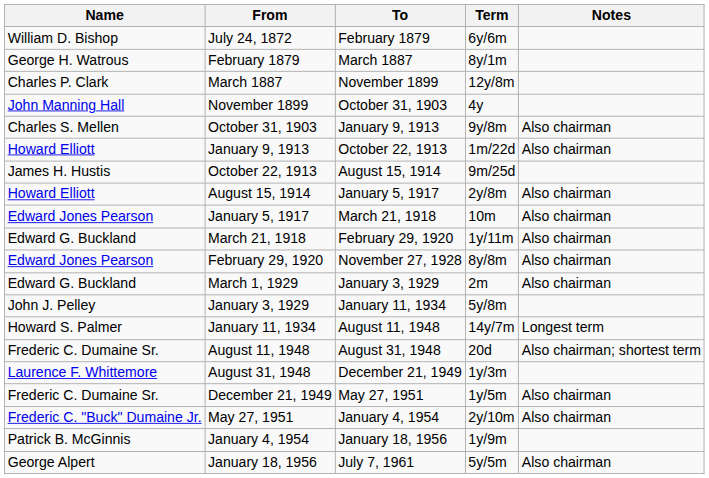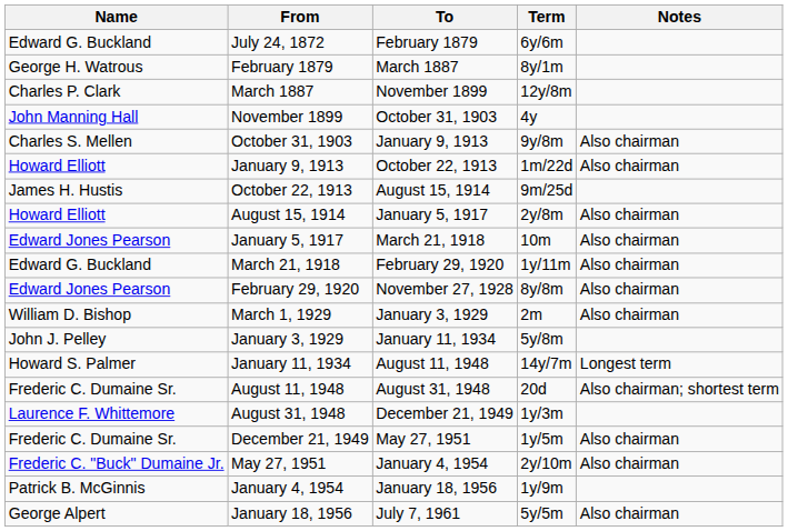 <table class="wikitable">
 <tr>
 <th>Name</th>
 <th>From</th>
 <th>To</th>
 <th>Term</th>
 <th>Notes</th>
 </tr>
 <tr>
-<td>William D. Bishop</td>
+<td>Edward G. Buckland</td>
 <td>July 24, 1872</td>
 <td>February 1879</td>
 <td>6y/6m</td>
 <td></td>
 </tr>
 <tr>
 <td>George H. Watrous</td>
 <td>February 1879</td>
 <td>March 1887</td>
 <td>8y/1m</td>
 <td></td>
 </tr>
 <tr>
 <td>Charles P. Clark</td>
 <td>March 1887</td>
 <td>November 1899</td>
 <td>12y/8m</td>
 <td></td>
 </tr>
 <tr>
 <td><a href='#'>John Manning Hall</a></td>
 <td>November 1899</td>
 <td>October 31, 1903</td>
 <td>4y</td>
 <td></td>
 </tr>
 <tr>
 <td>Charles S. Mellen</td>
 <td>October 31, 1903</td>
 <td>January 9, 1913</td>
 <td>9y/8m</td>
 <td>Also chairman</td>
 </tr>
 <tr>
 <td><a href='#'>Howard Elliott</a></td>
 <td>January 9, 1913</td>
 <td>October 22, 1913</td>
 <td>1m/22d</td>
 <td>Also chairman</td>
 </tr>
 <tr>
 <td>James H. Hustis</td>
 <td>October 22, 1913</td>
 <td>August 15, 1914</td>
 <td>9m/25d</td>
 <td></td>
 </tr>
 <tr>
 <td><a href='#'>Howard Elliott</a></td>
 <td>August 15, 1914</td>
 <td>January 5, 1917</td>
 <td>2y/8m</td>
 <td>Also chairman</td>
 </tr>
 <tr>
 <td><a href='#'>Edward Jones Pearson</a></td>
 <td>January 5, 1917</td>
 <td>March 21, 1918</td>
 <td>10m</td>
 <td>Also chairman</td>
 </tr>
 <tr>
 <td>Edward G. Buckland</td>
 <td>March 21, 1918</td>
 <td>February 29, 1920</td>
 <td>1y/11m</td>
 <td>Also chairman</td>
 </tr>
 <tr>
 <td><a href='#'>Edward Jones Pearson</a></td>
 <td>February 29, 1920</td>
 <td>November 27, 1928</td>
 <td>8y/8m</td>
 <td>Also chairman</td>
 </tr>
 <tr>
-<td>Edward G. Buckland</td>
+<td>William D. Bishop</td>
 <td>March 1, 1929</td>
 <td>January 3, 1929</td>
 <td>2m</td>
 <td>Also chairman</td>
 </tr>
 <tr>
 <td>John J. Pelley</td>
 <td>January 3, 1929</td>
 <td>January 11, 1934</td>
 <td>5y/8m</td>
 <td></td>
 </tr>
 <tr>
 <td>Howard S. Palmer</td>
 <td>January 11, 1934</td>
 <td>August 11, 1948</td>
 <td>14y/7m</td>
 <td>Longest term</td>
 </tr>
 <tr>
 <td>Frederic C. Dumaine Sr.</td>
 <td>August 11, 1948</td>
 <td>August 31, 1948</td>
 <td>20d</td>
 <td>Also chairman; shortest term</td>
 </tr>
 <tr>
 <td><a href='#'>Laurence F. Whittemore</a></td>
 <td>August 31, 1948</td>
 <td>December 21, 1949</td>
 <td>1y/3m</td>
 <td></td>
 </tr>
 <tr>
 <td>Frederic C. Dumaine Sr.</td>
 <td>December 21, 1949</td>
 <td>May 27, 1951</td>
 <td>1y/5m</td>
 <td>Also chairman</td>
 </tr>
 <tr>
 <td><a href='#'>Frederic C. "Buck" Dumaine Jr.</a></td>
 <td>May 27, 1951</td>
 <td>January 4, 1954</td>
 <td>2y/10m</td>
 <td>Also chairman</td>
 </tr>
 <tr>
 <td>Patrick B. McGinnis</td>
 <td>January 4, 1954</td>
 <td>January 18, 1956</td>
 <td>1y/9m</td>
 <td></td>
 </tr>
 <tr>
 <td>George Alpert</td>
 <td>January 18, 1956</td>
 <td>July 7, 1961</td>
 <td>5y/5m</td>
 <td>Also chairman</td>
 </tr>
 </table>
